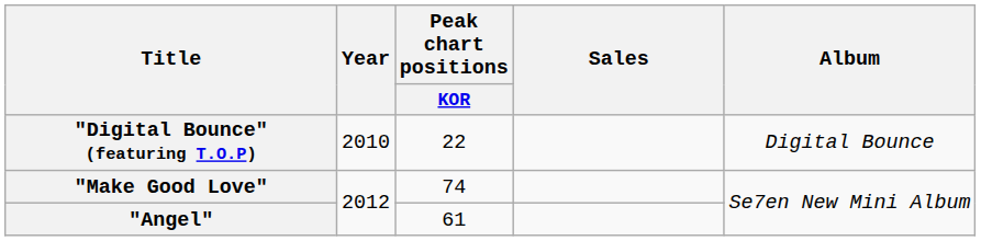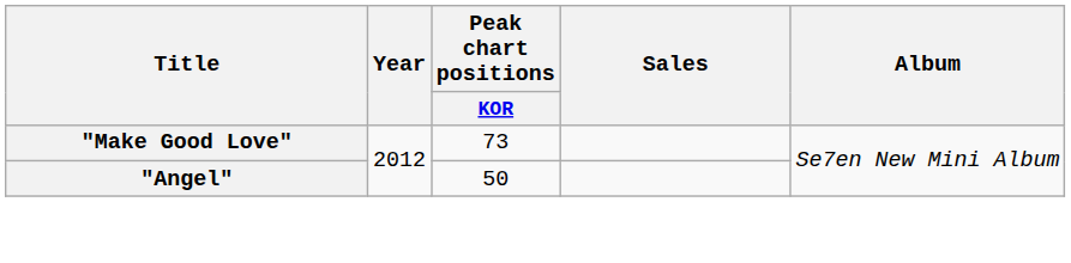 <table class="wikitable plainrowheaders" style="text-align:center;" border="1">
 <tr>
 <th scope="col" rowspan="2" style="width:16em;">Title</th>
 <th scope="col" rowspan="2">Year</th>
 <th scope="col">Peak chart positions</th>
 <th scope="col" rowspan="2" style="width:10em;">Sales</th>
 <th scope="col" rowspan="2">Album</th>
 </tr>
 <tr>
 <th scope="col" style="width:3em;font-size:90%;"><a href='#'>KOR</a><br></th>
 </tr>
 <tr>
-<th scope="row">"Digital Bounce"<br><small>(featuring <a href='#'>T.O.P</a>)</small></th>
-<td>2010</td>
-<td>22</td>
-<td></td>
-<td><em>Digital Bounce</em></td>
-</tr>
-<tr>
 <th scope="row">"Make Good Love"</th>
 <td rowspan="2">2012</td>
-<td>74</td>
+<td>73</td>
 <td></td>
 <td rowspan="2"><em>Se7en New Mini Album</em></td>
 </tr>
 <tr>
 <th scope="row">"Angel"</th>
-<td>61</td>
+<td>50</td>
 <td></td>
 </tr>
 </table>
